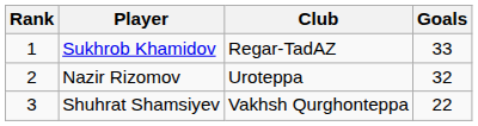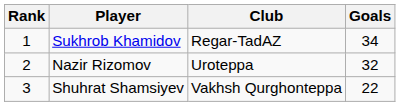 <table class="wikitable" style="text-align:center">
 <tr>
 <th>Rank</th>
 <th>Player</th>
 <th>Club</th>
 <th>Goals</th>
 </tr>
 <tr>
 <td>1</td>
 <td align="left"> <a href='#'>Sukhrob Khamidov</a></td>
 <td align="left">Regar-TadAZ</td>
-<td>33</td>
+<td>34</td>
 </tr>
 <tr>
 <td>2</td>
 <td align="left"> Nazir Rizomov</td>
 <td align="left">Uroteppa</td>
 <td>32</td>
 </tr>
 <tr>
 <td>3</td>
 <td align="left"> Shuhrat Shamsiyev</td>
 <td align="left">Vakhsh Qurghonteppa</td>
 <td>22</td>
 </tr>
 </table>
